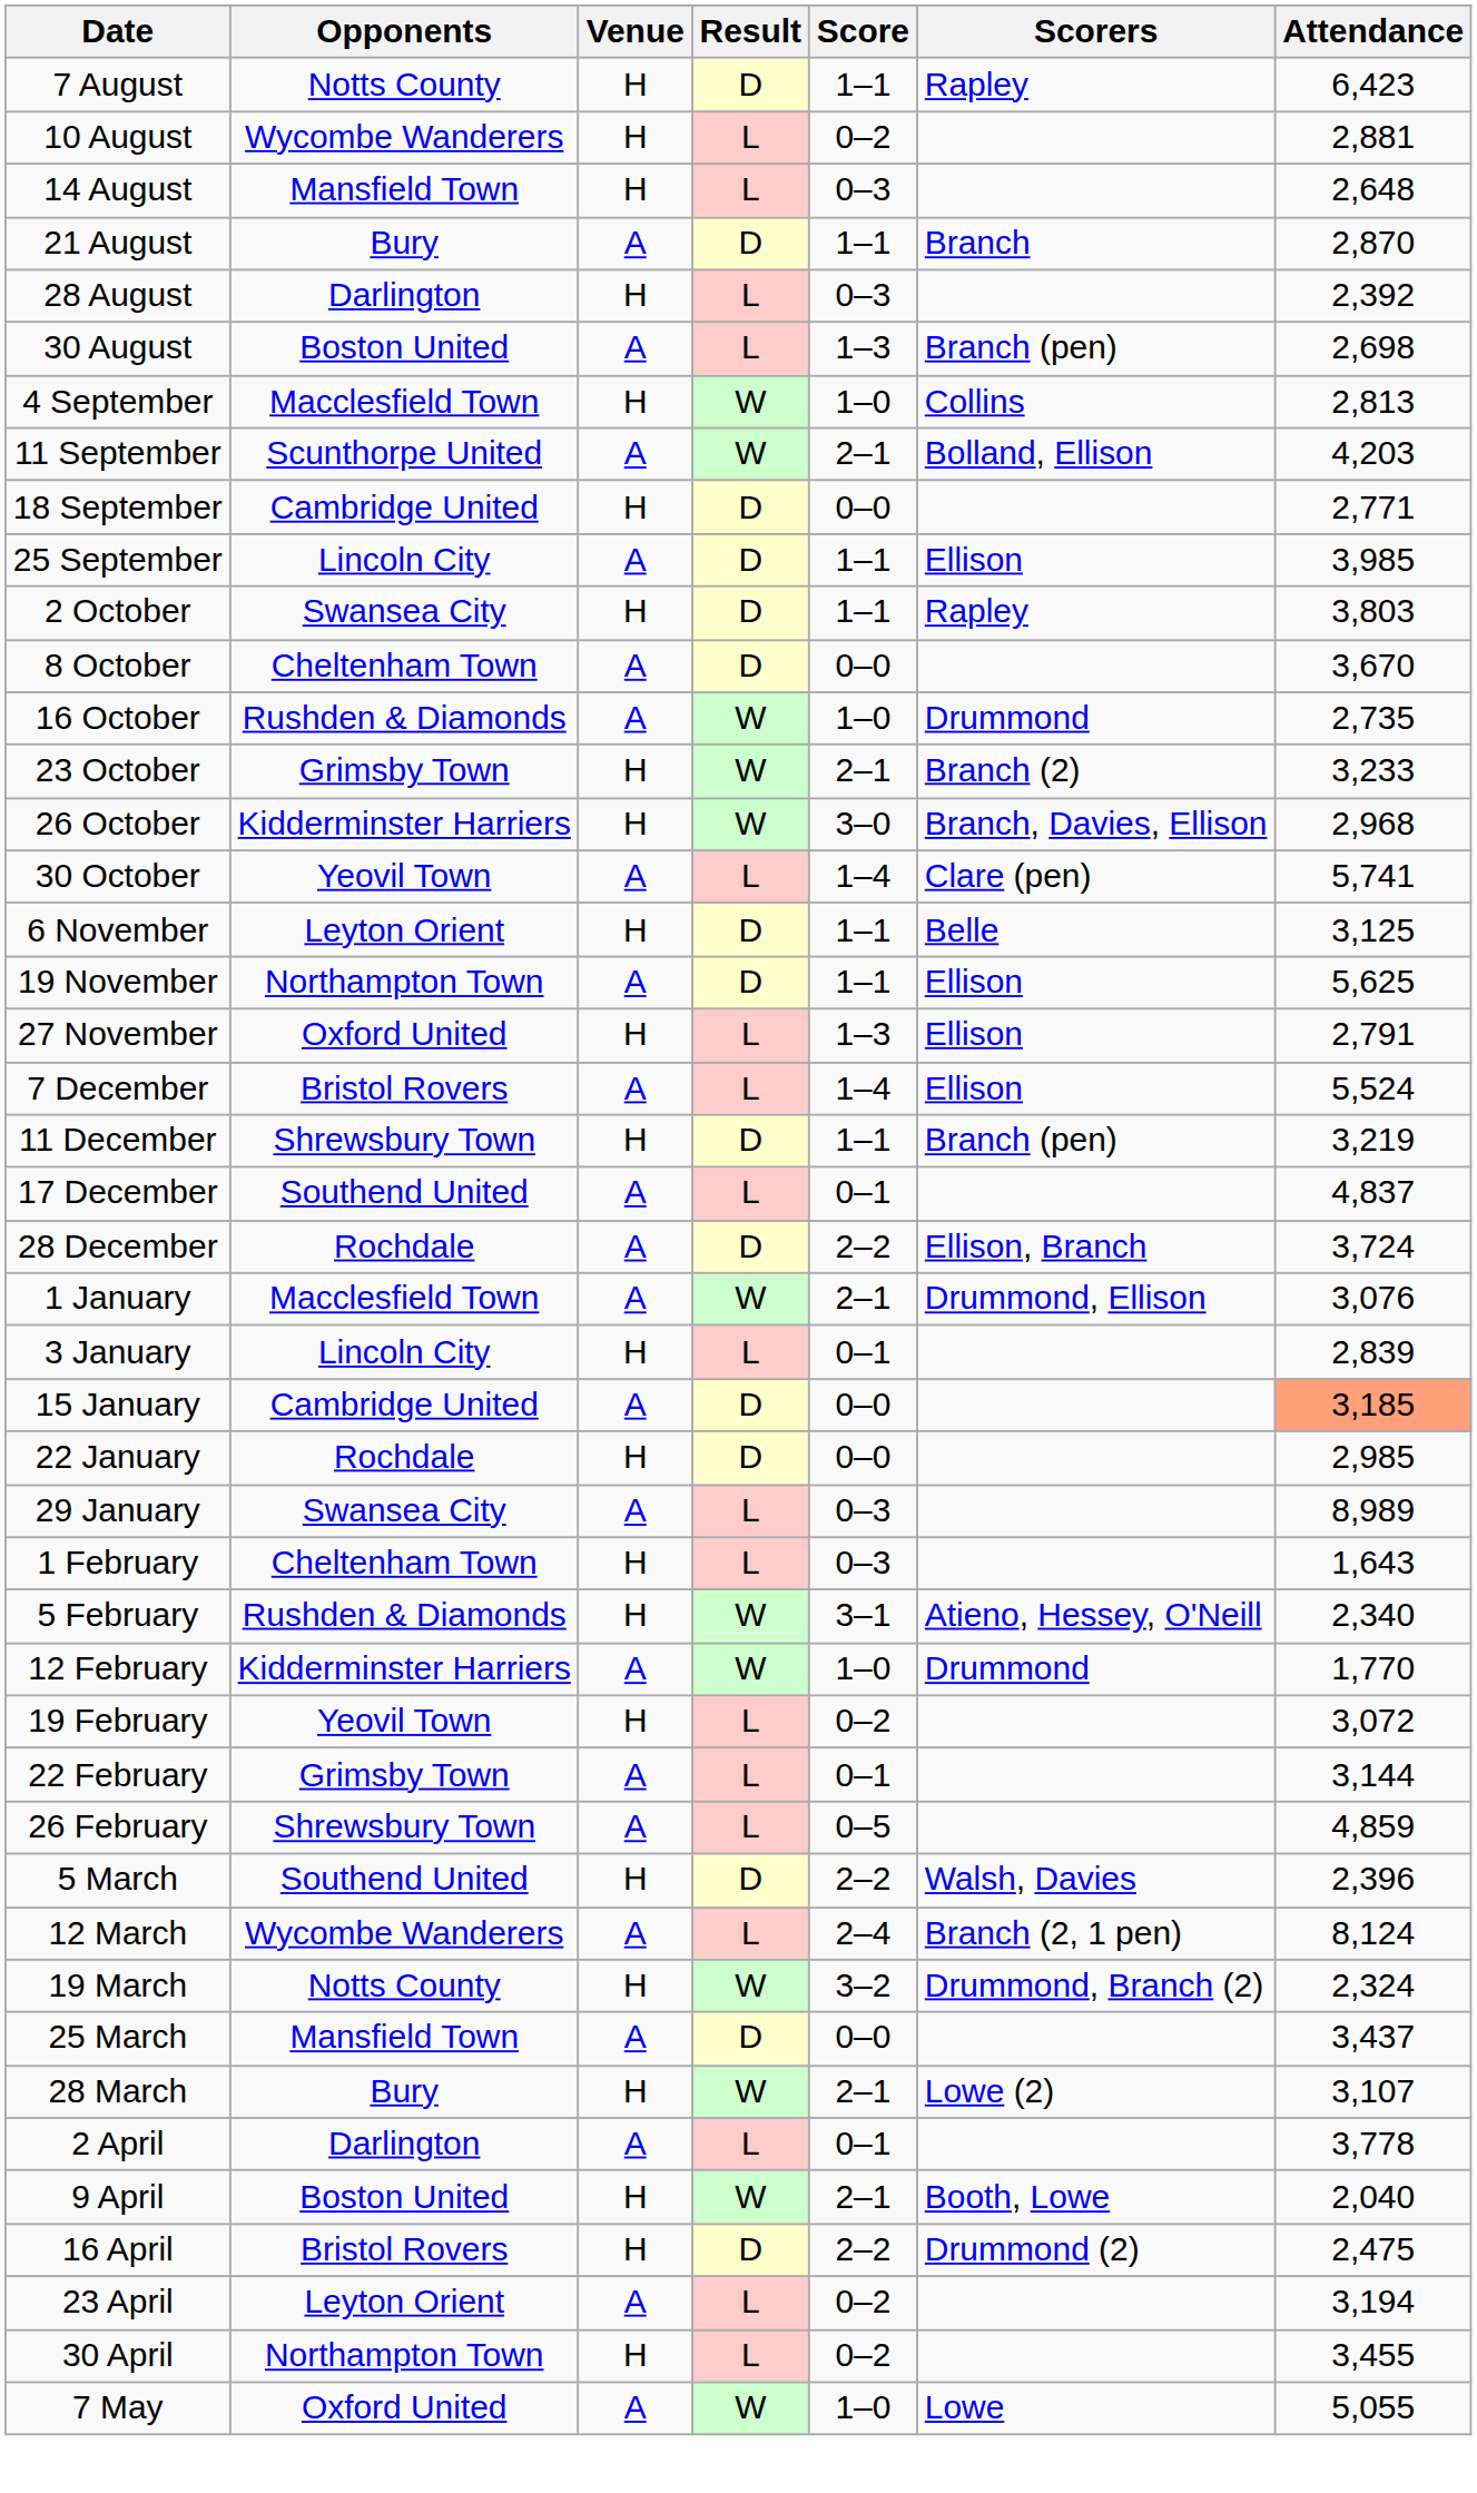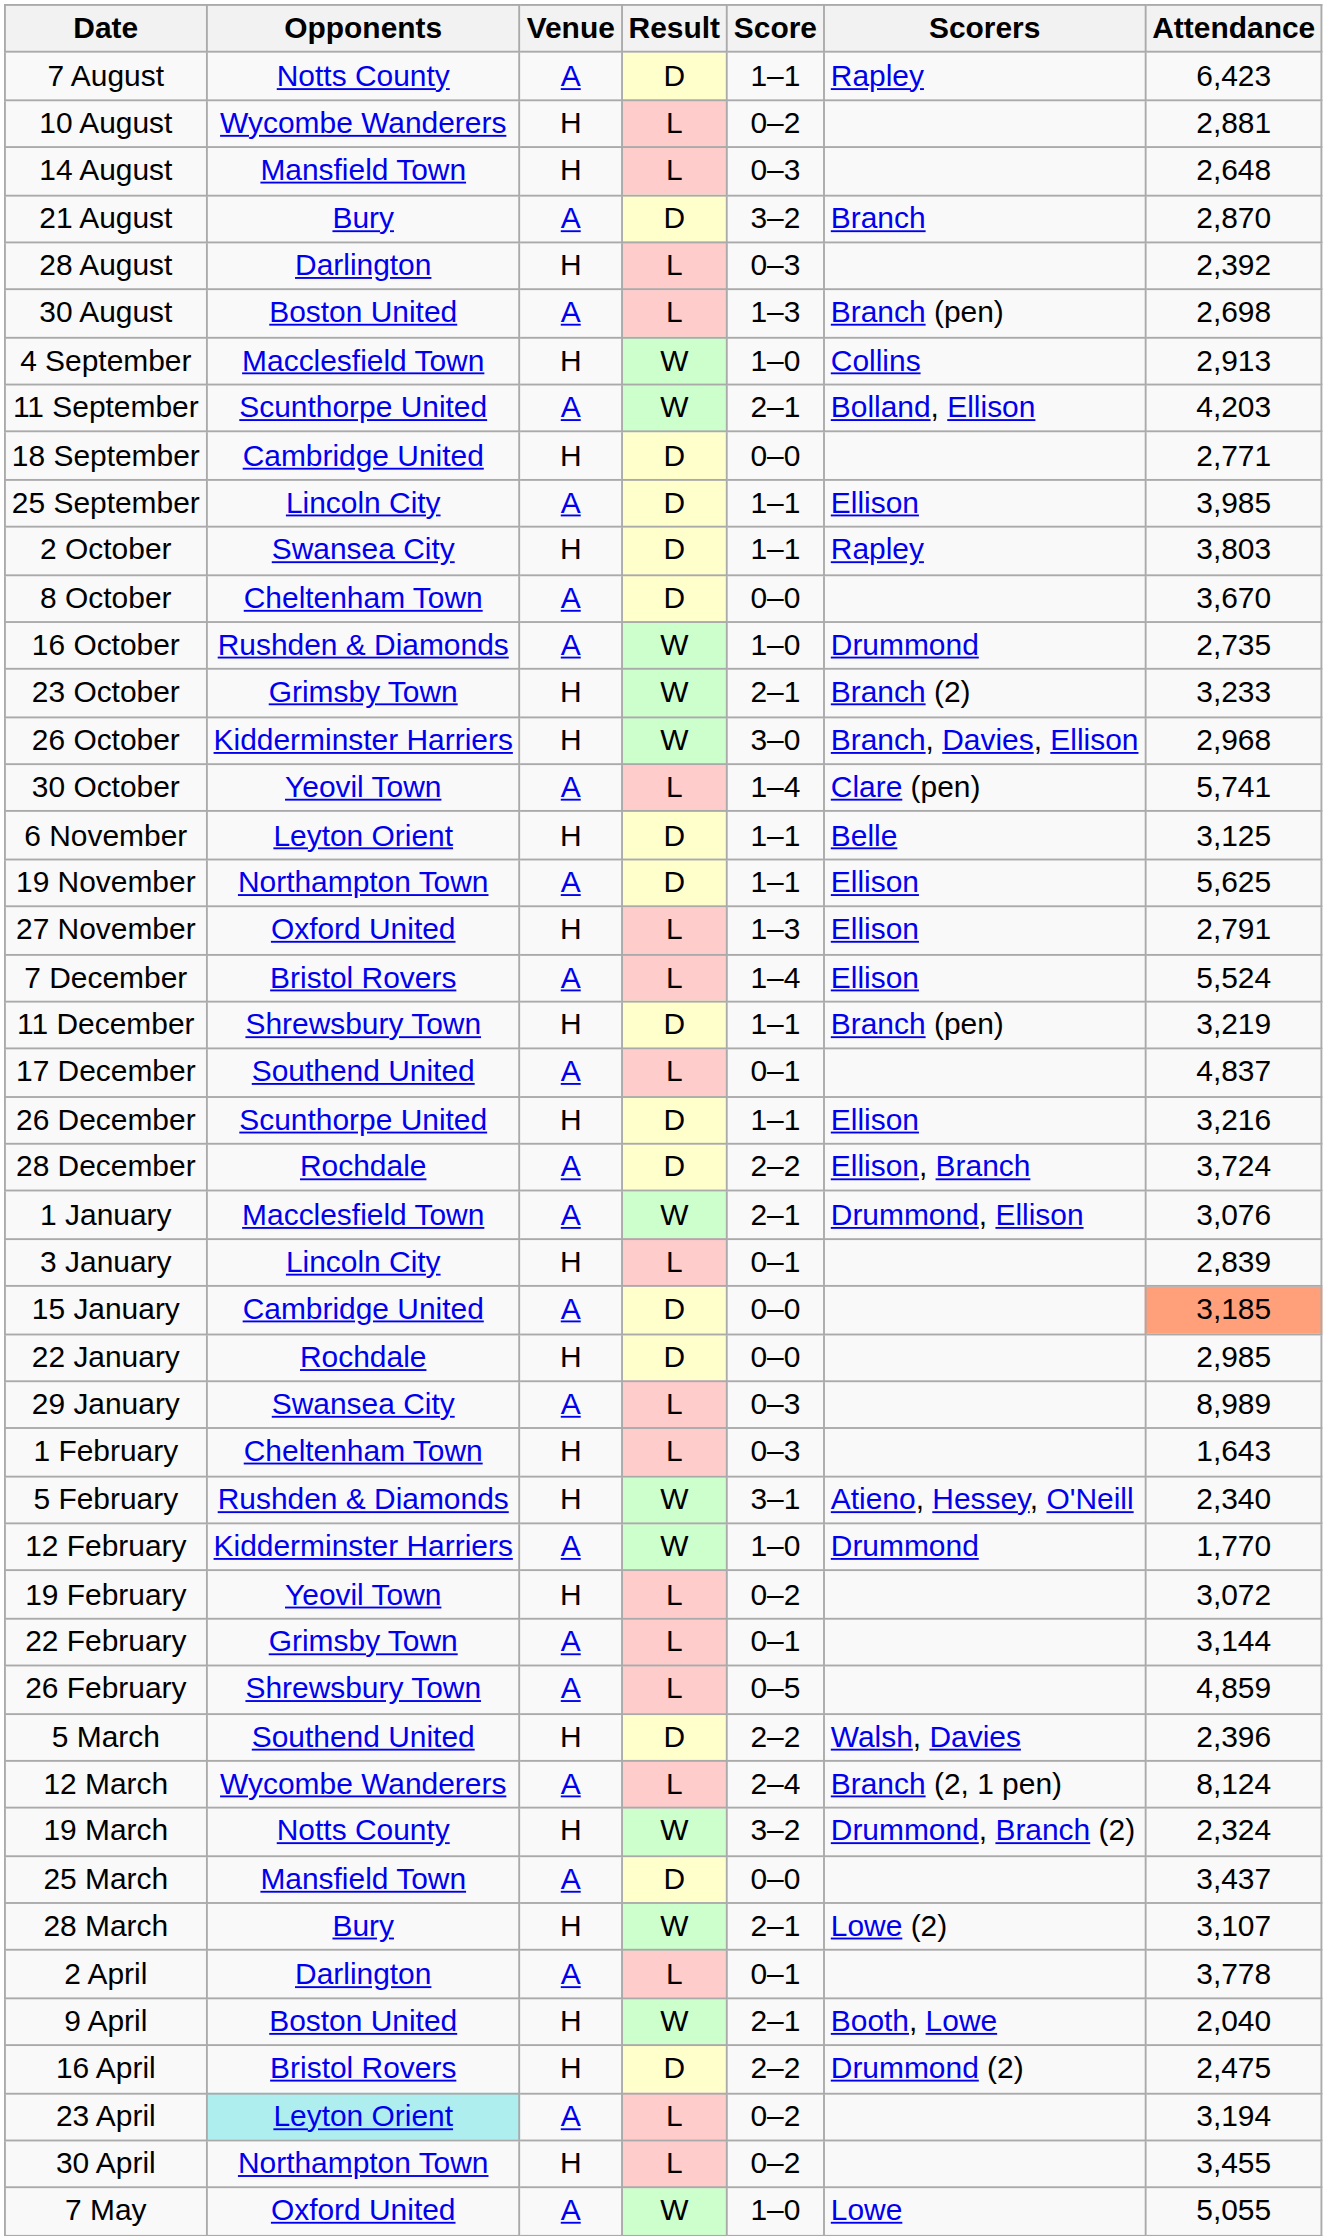 <table class="wikitable" style="text-align:center">
 <tr>
 <th>Date</th>
 <th>Opponents</th>
 <th>Venue</th>
 <th>Result</th>
 <th>Score</th>
 <th>Scorers</th>
 <th>Attendance</th>
 </tr>
 <tr>
 <td>7 August</td>
 <td><a href='#'>Notts County</a></td>
-<td>H</td>
+<td><a href='#'>A</a></td>
 <td style="background-color:#FFFFCC">D</td>
 <td>1–1</td>
 <td align="left"><a href='#'>Rapley</a></td>
 <td>6,423</td>
 </tr>
 <tr>
 <td>10 August</td>
 <td><a href='#'>Wycombe Wanderers</a></td>
 <td>H</td>
 <td style="background-color:#FFCCCC">L</td>
 <td>0–2</td>
 <td align="left"></td>
 <td>2,881</td>
 </tr>
 <tr>
 <td>14 August</td>
 <td><a href='#'>Mansfield Town</a></td>
 <td>H</td>
 <td style="background-color:#FFCCCC">L</td>
 <td>0–3</td>
 <td align="left"></td>
 <td>2,648</td>
 </tr>
 <tr>
 <td>21 August</td>
 <td><a href='#'>Bury</a></td>
 <td><a href='#'>A</a></td>
 <td style="background-color:#FFFFCC">D</td>
-<td>1–1</td>
+<td>3–2</td>
 <td align="left"><a href='#'>Branch</a></td>
 <td>2,870</td>
 </tr>
 <tr>
 <td>28 August</td>
 <td><a href='#'>Darlington</a></td>
 <td>H</td>
 <td style="background-color:#FFCCCC">L</td>
 <td>0–3</td>
 <td align="left"></td>
 <td>2,392</td>
 </tr>
 <tr>
 <td>30 August</td>
 <td><a href='#'>Boston United</a></td>
 <td><a href='#'>A</a></td>
 <td style="background-color:#FFCCCC">L</td>
 <td>1–3</td>
 <td align="left"><a href='#'>Branch</a> (pen)</td>
 <td>2,698</td>
 </tr>
 <tr>
 <td>4 September</td>
 <td><a href='#'>Macclesfield Town</a></td>
 <td>H</td>
 <td style="background-color:#CCFFCC">W</td>
 <td>1–0</td>
 <td align="left"><a href='#'>Collins</a></td>
-<td>2,813</td>
+<td>2,913</td>
 </tr>
 <tr>
 <td>11 September</td>
 <td><a href='#'>Scunthorpe United</a></td>
 <td><a href='#'>A</a></td>
 <td style="background-color:#CCFFCC">W</td>
 <td>2–1</td>
 <td align="left"><a href='#'>Bolland</a>, <a href='#'>Ellison</a></td>
 <td>4,203</td>
 </tr>
 <tr>
 <td>18 September</td>
 <td><a href='#'>Cambridge United</a></td>
 <td>H</td>
 <td style="background-color:#FFFFCC">D</td>
 <td>0–0</td>
 <td align="left"></td>
 <td>2,771</td>
 </tr>
 <tr>
 <td>25 September</td>
 <td><a href='#'>Lincoln City</a></td>
 <td><a href='#'>A</a></td>
 <td style="background-color:#FFFFCC">D</td>
 <td>1–1</td>
 <td align="left"><a href='#'>Ellison</a></td>
 <td>3,985</td>
 </tr>
 <tr>
 <td>2 October</td>
 <td><a href='#'>Swansea City</a></td>
 <td>H</td>
 <td style="background-color:#FFFFCC">D</td>
 <td>1–1</td>
 <td align="left"><a href='#'>Rapley</a></td>
 <td>3,803</td>
 </tr>
 <tr>
 <td>8 October</td>
 <td><a href='#'>Cheltenham Town</a></td>
 <td><a href='#'>A</a></td>
 <td style="background-color:#FFFFCC">D</td>
 <td>0–0</td>
 <td align="left"></td>
 <td>3,670</td>
 </tr>
 <tr>
 <td>16 October</td>
 <td><a href='#'>Rushden & Diamonds</a></td>
 <td><a href='#'>A</a></td>
 <td style="background-color:#CCFFCC">W</td>
 <td>1–0</td>
 <td align="left"><a href='#'>Drummond</a></td>
 <td>2,735</td>
 </tr>
 <tr>
 <td>23 October</td>
 <td><a href='#'>Grimsby Town</a></td>
 <td>H</td>
 <td style="background-color:#CCFFCC">W</td>
 <td>2–1</td>
 <td align="left"><a href='#'>Branch</a> (2)</td>
 <td>3,233</td>
 </tr>
 <tr>
 <td>26 October</td>
 <td><a href='#'>Kidderminster Harriers</a></td>
 <td>H</td>
 <td style="background-color:#CCFFCC">W</td>
 <td>3–0</td>
 <td align="left"><a href='#'>Branch</a>, <a href='#'>Davies</a>, <a href='#'>Ellison</a></td>
 <td>2,968</td>
 </tr>
 <tr>
 <td>30 October</td>
 <td><a href='#'>Yeovil Town</a></td>
 <td><a href='#'>A</a></td>
 <td style="background-color:#FFCCCC">L</td>
 <td>1–4</td>
 <td align="left"><a href='#'>Clare</a> (pen)</td>
 <td>5,741</td>
 </tr>
 <tr>
 <td>6 November</td>
 <td><a href='#'>Leyton Orient</a></td>
 <td>H</td>
 <td style="background-color:#FFFFCC">D</td>
 <td>1–1</td>
 <td align="left"><a href='#'>Belle</a></td>
 <td>3,125</td>
 </tr>
 <tr>
 <td>19 November</td>
 <td><a href='#'>Northampton Town</a></td>
 <td><a href='#'>A</a></td>
 <td style="background-color:#FFFFCC">D</td>
 <td>1–1</td>
 <td align="left"><a href='#'>Ellison</a></td>
 <td>5,625</td>
 </tr>
 <tr>
 <td>27 November</td>
 <td><a href='#'>Oxford United</a></td>
 <td>H</td>
 <td style="background-color:#FFCCCC">L</td>
 <td>1–3</td>
 <td align="left"><a href='#'>Ellison</a></td>
 <td>2,791</td>
 </tr>
 <tr>
 <td>7 December</td>
 <td><a href='#'>Bristol Rovers</a></td>
 <td><a href='#'>A</a></td>
 <td style="background-color:#FFCCCC">L</td>
 <td>1–4</td>
 <td align="left"><a href='#'>Ellison</a></td>
 <td>5,524</td>
 </tr>
 <tr>
 <td>11 December</td>
 <td><a href='#'>Shrewsbury Town</a></td>
 <td>H</td>
 <td style="background-color:#FFFFCC">D</td>
 <td>1–1</td>
 <td align="left"><a href='#'>Branch</a> (pen)</td>
 <td>3,219</td>
 </tr>
 <tr>
 <td>17 December</td>
 <td><a href='#'>Southend United</a></td>
 <td><a href='#'>A</a></td>
 <td style="background-color:#FFCCCC">L</td>
 <td>0–1</td>
 <td align="left"></td>
 <td>4,837</td>
+</tr>
+<tr>
+<td>26 December</td>
+<td><a href='#'>Scunthorpe United</a></td>
+<td>H</td>
+<td style="background-color:#FFFFCC">D</td>
+<td>1–1</td>
+<td align="left"><a href='#'>Ellison</a></td>
+<td>3,216</td>
 </tr>
 <tr>
 <td>28 December</td>
 <td><a href='#'>Rochdale</a></td>
 <td><a href='#'>A</a></td>
 <td style="background-color:#FFFFCC">D</td>
 <td>2–2</td>
 <td align="left"><a href='#'>Ellison</a>, <a href='#'>Branch</a></td>
 <td>3,724</td>
 </tr>
 <tr>
 <td>1 January</td>
 <td><a href='#'>Macclesfield Town</a></td>
 <td><a href='#'>A</a></td>
 <td style="background-color:#CCFFCC">W</td>
 <td>2–1</td>
 <td align="left"><a href='#'>Drummond</a>, <a href='#'>Ellison</a></td>
 <td>3,076</td>
 </tr>
 <tr>
 <td>3 January</td>
 <td><a href='#'>Lincoln City</a></td>
 <td>H</td>
 <td style="background-color:#FFCCCC">L</td>
 <td>0–1</td>
 <td align="left"></td>
 <td>2,839</td>
 </tr>
 <tr>
 <td>15 January</td>
 <td><a href='#'>Cambridge United</a></td>
 <td><a href='#'>A</a></td>
 <td style="background-color:#FFFFCC">D</td>
 <td>0–0</td>
 <td align="left"></td>
 <td style="background: lightsalmon;">3,185</td>
 </tr>
 <tr>
 <td>22 January</td>
 <td><a href='#'>Rochdale</a></td>
 <td>H</td>
 <td style="background-color:#FFFFCC">D</td>
 <td>0–0</td>
 <td align="left"></td>
 <td>2,985</td>
 </tr>
 <tr>
 <td>29 January</td>
 <td><a href='#'>Swansea City</a></td>
 <td><a href='#'>A</a></td>
 <td style="background-color:#FFCCCC">L</td>
 <td>0–3</td>
 <td align="left"></td>
 <td>8,989</td>
 </tr>
 <tr>
 <td>1 February</td>
 <td><a href='#'>Cheltenham Town</a></td>
 <td>H</td>
 <td style="background-color:#FFCCCC">L</td>
 <td>0–3</td>
 <td align="left"></td>
 <td>1,643</td>
 </tr>
 <tr>
 <td>5 February</td>
 <td><a href='#'>Rushden & Diamonds</a></td>
 <td>H</td>
 <td style="background-color:#CCFFCC">W</td>
 <td>3–1</td>
 <td align="left"><a href='#'>Atieno</a>, <a href='#'>Hessey</a>, <a href='#'>O'Neill</a></td>
 <td>2,340</td>
 </tr>
 <tr>
 <td>12 February</td>
 <td><a href='#'>Kidderminster Harriers</a></td>
 <td><a href='#'>A</a></td>
 <td style="background-color:#CCFFCC">W</td>
 <td>1–0</td>
 <td align="left"><a href='#'>Drummond</a></td>
 <td>1,770</td>
 </tr>
 <tr>
 <td>19 February</td>
 <td><a href='#'>Yeovil Town</a></td>
 <td>H</td>
 <td style="background-color:#FFCCCC">L</td>
 <td>0–2</td>
 <td align="left"></td>
 <td>3,072</td>
 </tr>
 <tr>
 <td>22 February</td>
 <td><a href='#'>Grimsby Town</a></td>
 <td><a href='#'>A</a></td>
 <td style="background-color:#FFCCCC">L</td>
 <td>0–1</td>
 <td align="left"></td>
 <td>3,144</td>
 </tr>
 <tr>
 <td>26 February</td>
 <td><a href='#'>Shrewsbury Town</a></td>
 <td><a href='#'>A</a></td>
 <td style="background-color:#FFCCCC">L</td>
 <td>0–5</td>
 <td align="left"></td>
 <td>4,859</td>
 </tr>
 <tr>
 <td>5 March</td>
 <td><a href='#'>Southend United</a></td>
 <td>H</td>
 <td style="background-color:#FFFFCC">D</td>
 <td>2–2</td>
 <td align="left"><a href='#'>Walsh</a>, <a href='#'>Davies</a></td>
 <td>2,396</td>
 </tr>
 <tr>
 <td>12 March</td>
 <td><a href='#'>Wycombe Wanderers</a></td>
 <td><a href='#'>A</a></td>
 <td style="background-color:#FFCCCC">L</td>
 <td>2–4</td>
 <td align="left"><a href='#'>Branch</a> (2, 1 pen)</td>
 <td>8,124</td>
 </tr>
 <tr>
 <td>19 March</td>
 <td><a href='#'>Notts County</a></td>
 <td>H</td>
 <td style="background-color:#CCFFCC">W</td>
 <td>3–2</td>
 <td align="left"><a href='#'>Drummond</a>, <a href='#'>Branch</a> (2)</td>
 <td>2,324</td>
 </tr>
 <tr>
 <td>25 March</td>
 <td><a href='#'>Mansfield Town</a></td>
 <td><a href='#'>A</a></td>
 <td style="background-color:#FFFFCC">D</td>
 <td>0–0</td>
 <td align="left"></td>
 <td>3,437</td>
 </tr>
 <tr>
 <td>28 March</td>
 <td><a href='#'>Bury</a></td>
 <td>H</td>
 <td style="background-color:#CCFFCC">W</td>
 <td>2–1</td>
 <td align="left"><a href='#'>Lowe</a> (2)</td>
 <td>3,107</td>
 </tr>
 <tr>
 <td>2 April</td>
 <td><a href='#'>Darlington</a></td>
 <td><a href='#'>A</a></td>
 <td style="background-color:#FFCCCC">L</td>
 <td>0–1</td>
 <td align="left"></td>
 <td>3,778</td>
 </tr>
 <tr>
 <td>9 April</td>
 <td><a href='#'>Boston United</a></td>
 <td>H</td>
 <td style="background-color:#CCFFCC">W</td>
 <td>2–1</td>
 <td align="left"><a href='#'>Booth</a>, <a href='#'>Lowe</a></td>
 <td>2,040</td>
 </tr>
 <tr>
 <td>16 April</td>
 <td><a href='#'>Bristol Rovers</a></td>
 <td>H</td>
 <td style="background-color:#FFFFCC">D</td>
 <td>2–2</td>
 <td align="left"><a href='#'>Drummond</a> (2)</td>
 <td>2,475</td>
 </tr>
 <tr>
 <td>23 April</td>
-<td><a href='#'>Leyton Orient</a></td>
+<td style="background: paleturquoise;"><a href='#'>Leyton Orient</a></td>
 <td><a href='#'>A</a></td>
 <td style="background-color:#FFCCCC">L</td>
 <td>0–2</td>
 <td align="left"></td>
 <td>3,194</td>
 </tr>
 <tr>
 <td>30 April</td>
 <td><a href='#'>Northampton Town</a></td>
 <td>H</td>
 <td style="background-color:#FFCCCC">L</td>
 <td>0–2</td>
 <td align="left"></td>
 <td>3,455</td>
 </tr>
 <tr>
 <td>7 May</td>
 <td><a href='#'>Oxford United</a></td>
 <td><a href='#'>A</a></td>
 <td style="background-color:#CCFFCC">W</td>
 <td>1–0</td>
 <td align="left"><a href='#'>Lowe</a></td>
 <td>5,055</td>
 </tr>
 </table>
